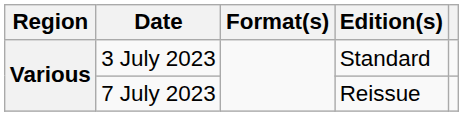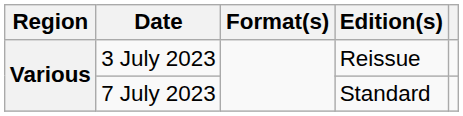 <table class="wikitable plainrowheaders">
 <tr>
 <th scope="col">Region</th>
 <th scope="col">Date</th>
 <th scope="col">Format(s)</th>
 <th scope="col">Edition(s)</th>
 <th scope="col"></th>
 </tr>
 <tr>
 <th scope="row" rowspan="2">Various</th>
 <td>3 July 2023</td>
 <td rowspan="2"></td>
-<td>Standard</td>
+<td>Reissue</td>
 <td style="text-align:center;"></td>
 </tr>
 <tr>
 <td>7 July 2023</td>
-<td>Reissue</td>
+<td>Standard</td>
 <td style="text-align:center;"></td>
 </tr>
 </table>
